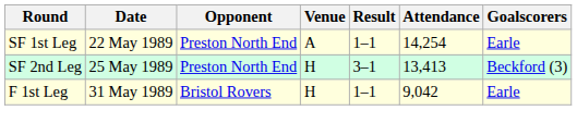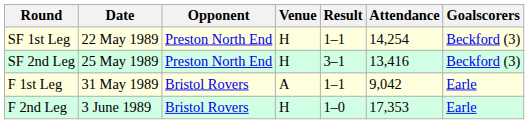 <table class="wikitable">
 <tr>
 <th>Round</th>
 <th>Date</th>
 <th>Opponent</th>
 <th>Venue</th>
 <th>Result</th>
 <th>Attendance</th>
 <th>Goalscorers</th>
 </tr>
 <tr style="background-color: #ffffdd;">
 <td>SF 1st Leg</td>
 <td>22 May 1989</td>
 <td><a href='#'>Preston North End</a></td>
-<td>A</td>
+<td>H</td>
 <td>1–1</td>
 <td>14,254</td>
-<td><a href='#'>Earle</a></td>
+<td><a href='#'>Beckford</a> (3)</td>
 </tr>
 <tr style="background-color: #d0ffe3;">
 <td>SF 2nd Leg</td>
 <td>25 May 1989</td>
 <td><a href='#'>Preston North End</a></td>
 <td>H</td>
 <td>3–1</td>
-<td>13,413</td>
+<td>13,416</td>
 <td><a href='#'>Beckford</a> (3)</td>
 </tr>
 <tr style="background-color: #ffffdd;">
 <td>F 1st Leg</td>
 <td>31 May 1989</td>
 <td><a href='#'>Bristol Rovers</a></td>
-<td>H</td>
+<td>A</td>
 <td>1–1</td>
 <td>9,042</td>
 <td><a href='#'>Earle</a></td>
 </tr>
+<tr style="background-color: #d0ffe3;">
+<td>F 2nd Leg</td>
+<td>3 June 1989</td>
+<td><a href='#'>Bristol Rovers</a></td>
+<td>H</td>
+<td>1–0</td>
+<td>17,353</td>
+<td><a href='#'>Earle</a></td>
+</tr>
 </table>
